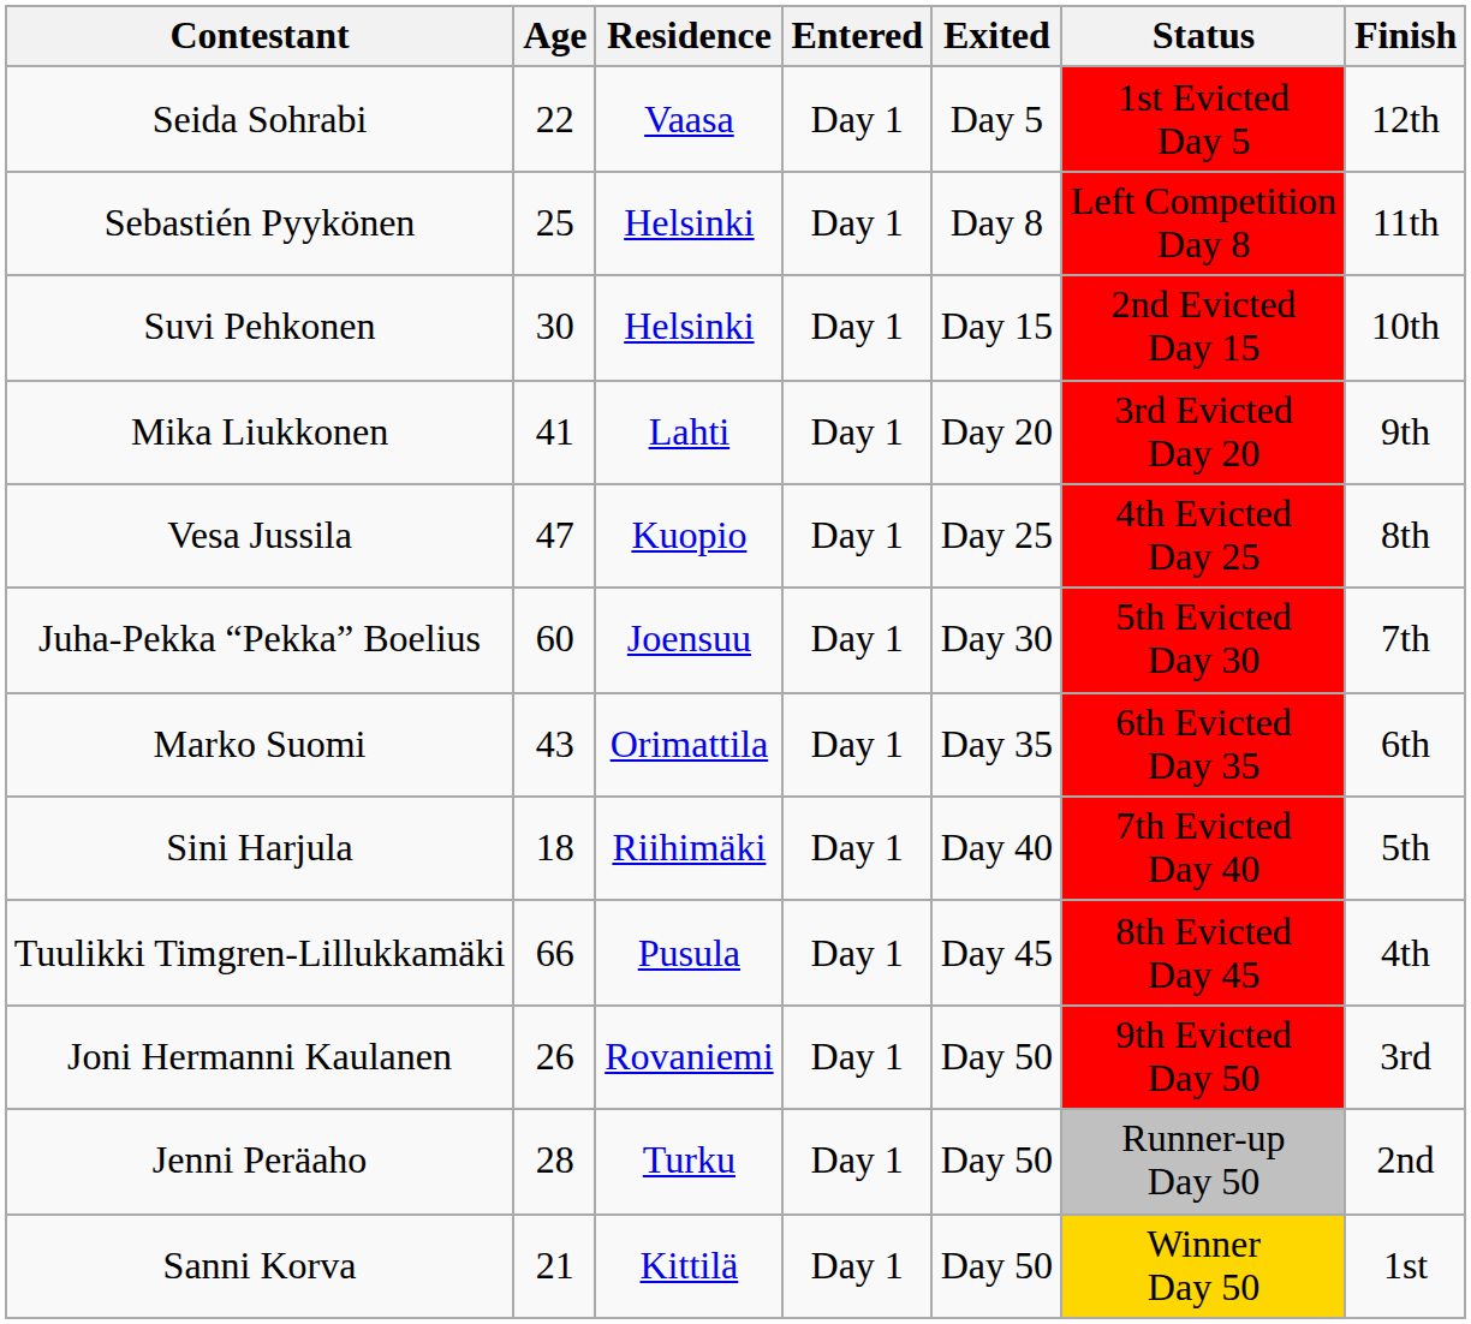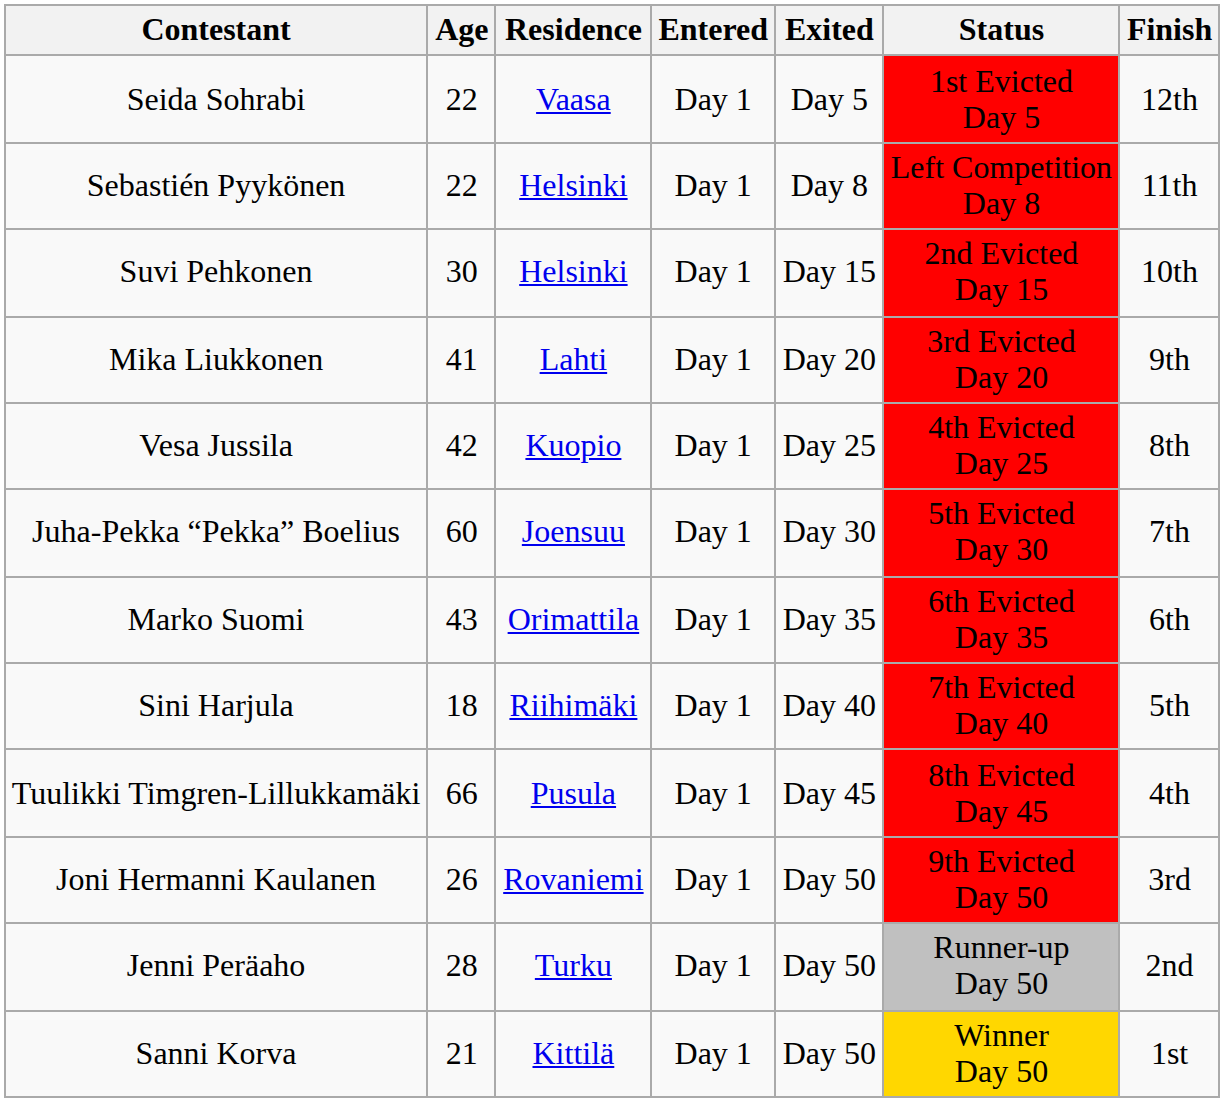 <table class="wikitable sortable" style="margin:auto; text-align:center">
 <tr>
 <th>Contestant</th>
 <th>Age</th>
 <th>Residence</th>
 <th>Entered</th>
 <th>Exited</th>
 <th>Status</th>
 <th>Finish</th>
 </tr>
 <tr>
 <td>Seida Sohrabi</td>
 <td>22</td>
 <td><a href='#'>Vaasa</a></td>
 <td>Day 1</td>
 <td>Day 5</td>
 <td style="background:#ff0000;">1st Evicted<br>Day 5</td>
 <td>12th</td>
 </tr>
 <tr>
 <td>Sebastién Pyykönen</td>
-<td>25</td>
+<td>22</td>
 <td><a href='#'>Helsinki</a></td>
 <td>Day 1</td>
 <td>Day 8</td>
 <td style="background:#ff0000;">Left Competition<br>Day 8</td>
 <td>11th</td>
 </tr>
 <tr>
 <td>Suvi Pehkonen</td>
 <td>30</td>
 <td><a href='#'>Helsinki</a></td>
 <td>Day 1</td>
 <td>Day 15</td>
 <td style="background:#ff0000;">2nd Evicted<br>Day 15</td>
 <td>10th</td>
 </tr>
 <tr>
 <td>Mika Liukkonen</td>
 <td>41</td>
 <td><a href='#'>Lahti</a></td>
 <td>Day 1</td>
 <td>Day 20</td>
 <td style="background:#ff0000;">3rd Evicted<br>Day 20</td>
 <td>9th</td>
 </tr>
 <tr>
 <td>Vesa Jussila</td>
-<td>47</td>
+<td>42</td>
 <td><a href='#'>Kuopio</a></td>
 <td>Day 1</td>
 <td>Day 25</td>
 <td style="background:#ff0000;">4th Evicted<br>Day 25</td>
 <td>8th</td>
 </tr>
 <tr>
 <td>Juha-Pekka “Pekka” Boelius</td>
 <td>60</td>
 <td><a href='#'>Joensuu</a></td>
 <td>Day 1</td>
 <td>Day 30</td>
 <td style="background:#ff0000;">5th Evicted<br>Day 30</td>
 <td>7th</td>
 </tr>
 <tr>
 <td>Marko Suomi</td>
 <td>43</td>
 <td><a href='#'>Orimattila</a></td>
 <td>Day 1</td>
 <td>Day 35</td>
 <td style="background:#ff0000;">6th Evicted<br>Day 35</td>
 <td>6th</td>
 </tr>
 <tr>
 <td>Sini Harjula</td>
 <td>18</td>
 <td><a href='#'>Riihimäki</a></td>
 <td>Day 1</td>
 <td>Day 40</td>
 <td style="background:#ff0000;">7th Evicted<br>Day 40</td>
 <td>5th</td>
 </tr>
 <tr>
 <td>Tuulikki Timgren-Lillukkamäki</td>
 <td>66</td>
 <td><a href='#'>Pusula</a></td>
 <td>Day 1</td>
 <td>Day 45</td>
 <td style="background:#ff0000;">8th Evicted<br>Day 45</td>
 <td>4th</td>
 </tr>
 <tr>
 <td>Joni Hermanni Kaulanen</td>
 <td>26</td>
 <td><a href='#'>Rovaniemi</a></td>
 <td>Day 1</td>
 <td>Day 50</td>
 <td style="background:#ff0000;">9th Evicted<br>Day 50</td>
 <td>3rd</td>
 </tr>
 <tr>
 <td>Jenni Peräaho</td>
 <td>28</td>
 <td><a href='#'>Turku</a></td>
 <td>Day 1</td>
 <td>Day 50</td>
 <td style="background:silver;">Runner-up<br>Day 50</td>
 <td>2nd</td>
 </tr>
 <tr>
 <td>Sanni Korva</td>
 <td>21</td>
 <td><a href='#'>Kittilä</a></td>
 <td>Day 1</td>
 <td>Day 50</td>
 <td style="background:gold;">Winner<br>Day 50</td>
 <td>1st</td>
 </tr>
 <tr>
 </tr>
 </table>
